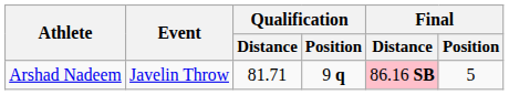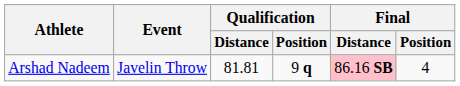 <table class="wikitable" style="font-size:90%">
 <tr>
 <th rowspan="2">Athlete</th>
 <th rowspan="2">Event</th>
 <th colspan="2">Qualification</th>
 <th colspan="2">Final</th>
 </tr>
 <tr style="font-size:95%">
 <th>Distance</th>
 <th>Position</th>
 <th>Distance</th>
 <th>Position</th>
 </tr>
 <tr align="center">
 <td align="center"><a href='#'>Arshad Nadeem</a></td>
 <td rowspan="1" align="center"><a href='#'>Javelin Throw</a></td>
-<td>81.71</td>
+<td>81.81</td>
 <td>9 <strong>q</strong></td>
 <td style="background: pink;">86.16 <strong>SB</strong></td>
-<td>5</td>
+<td>4</td>
 </tr>
 </table>
